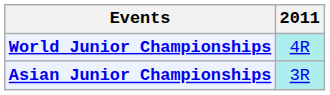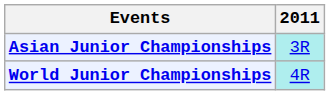 <table style='font-size: 90%; text-align:center;' class='wikitable'>
 <tr>
 <th>Events</th>
 <th>2011</th>
 </tr>
 <tr>
+<td bgcolor="#ECF2FF"; align="left"><strong><a href='#'>Asian Junior Championships</a></strong></td>
+<td bgcolor=AFEEEE><a href='#'>3R</a></td>
+</tr>
+<tr>
 <td bgcolor="#ECF2FF"; align="left"><strong><a href='#'>World Junior Championships</a></strong></td>
 <td bgcolor=AFEEEE><a href='#'>4R</a></td>
 </tr>
-<tr>
-<td bgcolor="#ECF2FF"; align="left"><strong><a href='#'>Asian Junior Championships</a></strong></td>
-<td bgcolor=AFEEEE><a href='#'>3R</a></td>
-</tr>
 </table>
